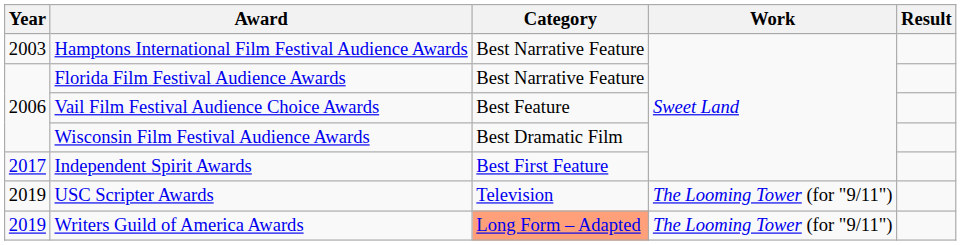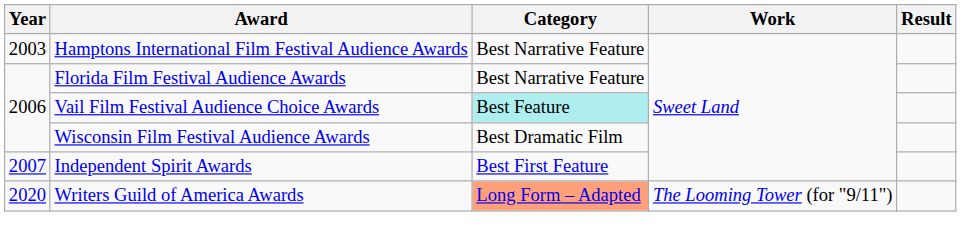 <table class="wikitable plainrowheaders sortable" style="margin-right: 0;">
 <tr>
 <th scope="col">Year</th>
 <th scope="col">Award</th>
 <th>Category</th>
 <th scope="col">Work</th>
 <th scope="col">Result</th>
 </tr>
 <tr>
 <td>2003</td>
 <td><a href='#'>Hamptons International Film Festival Audience Awards</a></td>
 <td>Best Narrative Feature</td>
 <td rowspan="5"><em><a href='#'>Sweet Land</a></em></td>
 <td></td>
 </tr>
 <tr>
 <td rowspan="3">2006</td>
 <td><a href='#'>Florida Film Festival Audience Awards</a></td>
 <td>Best Narrative Feature</td>
 <td></td>
 </tr>
 <tr>
 <td><a href='#'>Vail Film Festival Audience Choice Awards</a></td>
-<td>Best Feature</td>
+<td style="background: paleturquoise;">Best Feature</td>
 <td></td>
 </tr>
 <tr>
 <td><a href='#'>Wisconsin Film Festival Audience Awards</a></td>
 <td>Best Dramatic Film</td>
 <td></td>
 </tr>
 <tr>
-<td><a href='#'>2017</a></td>
+<td><a href='#'>2007</a></td>
 <td><a href='#'>Independent Spirit Awards</a></td>
 <td><a href='#'>Best First Feature</a></td>
 <td></td>
 </tr>
 <tr>
-<td>2019</td>
-<td><a href='#'>USC Scripter Awards</a></td>
-<td><a href='#'>Television</a></td>
-<td><em><a href='#'>The Looming Tower</a></em> (for "9/11")</td>
-<td></td>
-</tr>
-<tr>
-<td><a href='#'>2019</a></td>
+<td><a href='#'>2020</a></td>
 <td><a href='#'>Writers Guild of America Awards</a></td>
 <td style="background: lightsalmon;"><a href='#'>Long Form – Adapted</a></td>
 <td><em><a href='#'>The Looming Tower</a></em> (for "9/11")</td>
 <td></td>
 </tr>
 </table>
